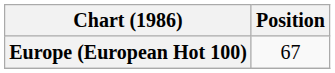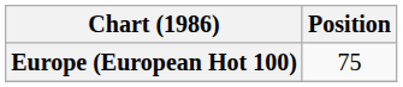 <table class="wikitable sortable plainrowheaders">
 <tr>
 <th>Chart (1986)</th>
 <th align="center">Position</th>
 </tr>
 <tr>
 <th scope="row">Europe (European Hot 100)</th>
-<td style="text-align:center;">67</td>
+<td style="text-align:center;">75</td>
 </tr>
 <tr>
 </tr>
 </table>
